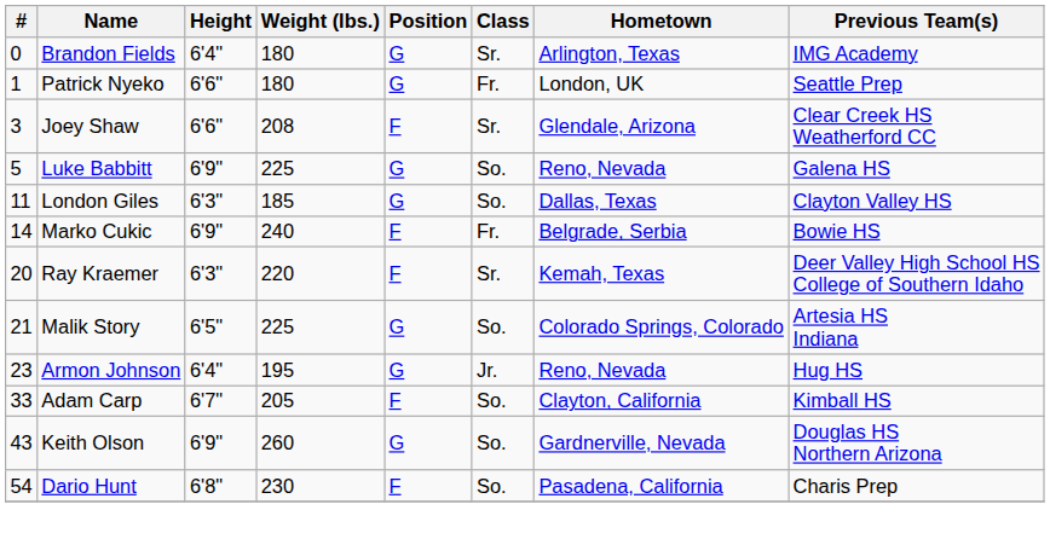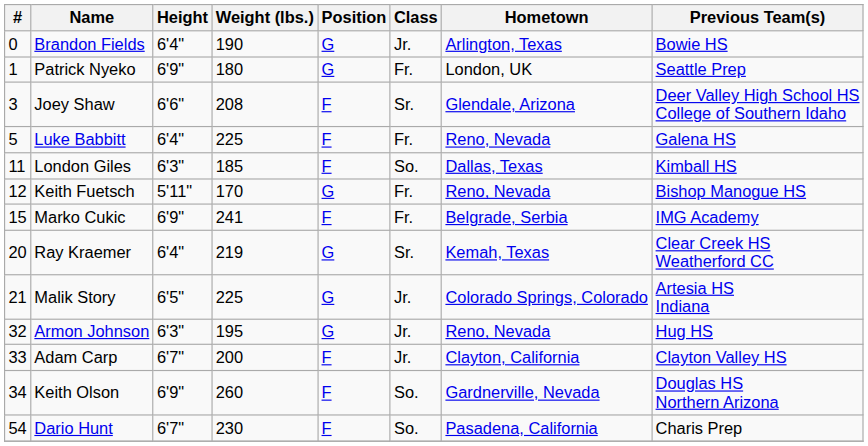 <table class="wikitable" style="font-size: 90%">
 <tr>
 <th>#</th>
 <th>Name</th>
 <th>Height</th>
 <th>Weight (lbs.)</th>
 <th>Position</th>
 <th>Class</th>
 <th>Hometown</th>
 <th>Previous Team(s)</th>
 </tr>
 <tr>
 <td>0</td>
 <td><a href='#'>Brandon Fields</a></td>
 <td>6'4"</td>
-<td>180</td>
+<td>190</td>
 <td><a href='#'>G</a></td>
-<td>Sr.</td>
+<td>Jr.</td>
 <td><a href='#'>Arlington, Texas</a></td>
-<td><a href='#'>IMG Academy</a></td>
+<td><a href='#'>Bowie HS</a></td>
 </tr>
 <tr>
 <td>1</td>
 <td>Patrick Nyeko</td>
-<td>6'6"</td>
+<td>6'9"</td>
 <td>180</td>
 <td><a href='#'>G</a></td>
 <td>Fr.</td>
 <td>London, UK</td>
 <td><a href='#'>Seattle Prep</a></td>
 </tr>
 <tr>
 <td>3</td>
 <td>Joey Shaw</td>
 <td>6'6"</td>
 <td>208</td>
 <td><a href='#'>F</a></td>
 <td>Sr.</td>
 <td><a href='#'>Glendale, Arizona</a></td>
-<td><a href='#'>Clear Creek HS</a><br><a href='#'>Weatherford CC</a></td>
+<td><a href='#'>Deer Valley High School HS</a><br><a href='#'>College of Southern Idaho</a></td>
 </tr>
 <tr>
 <td>5</td>
 <td><a href='#'>Luke Babbitt</a></td>
-<td>6'9"</td>
+<td>6'4"</td>
 <td>225</td>
-<td><a href='#'>G</a></td>
-<td>So.</td>
+<td><a href='#'>F</a></td>
+<td>Fr.</td>
 <td><a href='#'>Reno, Nevada</a></td>
 <td><a href='#'>Galena HS</a></td>
 </tr>
 <tr>
 <td>11</td>
 <td>London Giles</td>
 <td>6'3"</td>
 <td>185</td>
-<td><a href='#'>G</a></td>
+<td><a href='#'>F</a></td>
 <td>So.</td>
 <td><a href='#'>Dallas, Texas</a></td>
-<td><a href='#'>Clayton Valley HS</a></td>
+<td><a href='#'>Kimball HS</a></td>
 </tr>
 <tr>
-<td>14</td>
+<td>12</td>
+<td>Keith Fuetsch</td>
+<td>5'11"</td>
+<td>170</td>
+<td><a href='#'>G</a></td>
+<td>Fr.</td>
+<td><a href='#'>Reno, Nevada</a></td>
+<td><a href='#'>Bishop Manogue HS</a></td>
+</tr>
+<tr>
+<td>15</td>
 <td>Marko Cukic</td>
 <td>6'9"</td>
-<td>240</td>
+<td>241</td>
 <td><a href='#'>F</a></td>
 <td>Fr.</td>
 <td><a href='#'>Belgrade, Serbia</a></td>
-<td><a href='#'>Bowie HS</a></td>
+<td><a href='#'>IMG Academy</a></td>
 </tr>
 <tr>
 <td>20</td>
 <td>Ray Kraemer</td>
-<td>6'3"</td>
-<td>220</td>
-<td><a href='#'>F</a></td>
+<td>6'4"</td>
+<td>219</td>
+<td><a href='#'>G</a></td>
 <td>Sr.</td>
 <td><a href='#'>Kemah, Texas</a></td>
-<td><a href='#'>Deer Valley High School HS</a><br><a href='#'>College of Southern Idaho</a></td>
+<td><a href='#'>Clear Creek HS</a><br><a href='#'>Weatherford CC</a></td>
 </tr>
 <tr>
 <td>21</td>
 <td>Malik Story</td>
 <td>6'5"</td>
 <td>225</td>
 <td><a href='#'>G</a></td>
-<td>So.</td>
+<td>Jr.</td>
 <td><a href='#'>Colorado Springs, Colorado</a></td>
 <td><a href='#'>Artesia HS</a><br><a href='#'>Indiana</a></td>
 </tr>
 <tr>
-<td>23</td>
+<td>32</td>
 <td><a href='#'>Armon Johnson</a></td>
-<td>6'4"</td>
+<td>6'3"</td>
 <td>195</td>
 <td><a href='#'>G</a></td>
 <td>Jr.</td>
 <td><a href='#'>Reno, Nevada</a></td>
 <td><a href='#'>Hug HS</a></td>
 </tr>
 <tr>
 <td>33</td>
 <td>Adam Carp</td>
 <td>6'7"</td>
-<td>205</td>
+<td>200</td>
 <td><a href='#'>F</a></td>
-<td>So.</td>
+<td>Jr.</td>
 <td><a href='#'>Clayton, California</a></td>
-<td><a href='#'>Kimball HS</a></td>
+<td><a href='#'>Clayton Valley HS</a></td>
 </tr>
 <tr>
-<td>43</td>
+<td>34</td>
 <td>Keith Olson</td>
 <td>6'9"</td>
 <td>260</td>
-<td><a href='#'>G</a></td>
+<td><a href='#'>F</a></td>
 <td>So.</td>
 <td><a href='#'>Gardnerville, Nevada</a></td>
 <td><a href='#'>Douglas HS</a><br><a href='#'>Northern Arizona</a></td>
 </tr>
 <tr>
 <td>54</td>
 <td><a href='#'>Dario Hunt</a></td>
-<td>6'8"</td>
+<td>6'7"</td>
 <td>230</td>
 <td><a href='#'>F</a></td>
 <td>So.</td>
 <td><a href='#'>Pasadena, California</a></td>
 <td>Charis Prep</td>
 </tr>
 <tr>
 </tr>
 </table>
